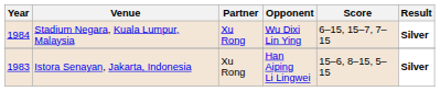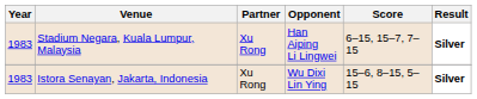 <table class="sortable wikitable" style="font-size: 90%;">
 <tr>
 <th>Year</th>
 <th>Venue</th>
 <th>Partner</th>
 <th>Opponent</th>
 <th>Score</th>
 <th>Result</th>
 </tr>
 <tr style="background:#F3E6D7">
-<td align="center"><a href='#'>1984</a></td>
+<td align="center"><a href='#'>1983</a></td>
 <td align="left"><a href='#'>Stadium Negara</a>, <a href='#'>Kuala Lumpur, Malaysia</a></td>
 <td align="left"> <a href='#'>Xu Rong</a></td>
-<td align="left"> <a href='#'>Wu Dixi</a> <br>  <a href='#'>Lin Ying</a></td>
+<td align="left"> <a href='#'>Han Aiping</a> <br>  <a href='#'>Li Lingwei</a></td>
 <td align="left">6–15, 15–7, 7–15</td>
 <td style="text-align:left; background:white"> <strong>Silver</strong></td>
 </tr>
 <tr>
 </tr>
 <tr style="background:#F3E6D7">
 <td align="center"><a href='#'>1983</a></td>
 <td align="left"><a href='#'>Istora Senayan</a>, <a href='#'>Jakarta, Indonesia</a></td>
 <td align="left"> Xu Rong</td>
-<td align="left"> <a href='#'>Han Aiping</a> <br>  <a href='#'>Li Lingwei</a></td>
+<td align="left"> <a href='#'>Wu Dixi</a> <br>  <a href='#'>Lin Ying</a></td>
 <td align="left">15–6, 8–15, 5–15</td>
 <td style="text-align:left; background:white"> <strong>Silver</strong></td>
 </tr>
 </table>
